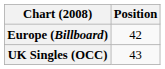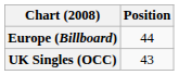 <table class="wikitable plainrowheaders" style="text-align:center">
 <tr>
 <th>Chart (2008)</th>
 <th>Position</th>
 </tr>
 <tr>
 <th scope="row">Europe (<em>Billboard</em>)</th>
-<td>42</td>
+<td>44</td>
 </tr>
 <tr>
 <th scope="row">UK Singles (OCC)</th>
 <td>43</td>
 </tr>
 </table>
